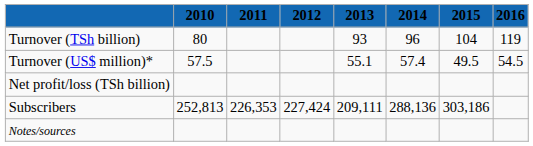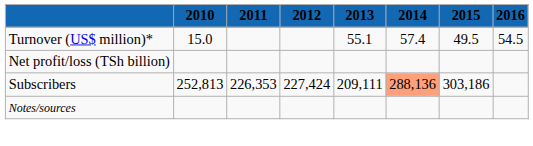 <table class="wikitable"  style="margin:1em auto">
 <tr style="text-align:center;">
 <th style="background: #1268B3;"></th>
 <th style="background: #1268B3;"><span>2010</span></th>
 <th style="background: #1268B3;"><span>2011</span></th>
 <th style="background: #1268B3;"><span>2012</span></th>
 <th style="background: #1268B3;"><span>2013</span></th>
 <th style="background: #1268B3;"><span>2014</span></th>
 <th style="background: #1268B3;"><span>2015</span></th>
 <th style="background: #1268B3;"><span>2016</span></th>
 </tr>
 <tr>
-<td>Turnover (<a href='#'>TSh</a> billion)</td>
-<td align="center">80</td>
-<td align="center"></td>
-<td align="center"></td>
-<td align="center">93</td>
-<td align="center">96</td>
-<td align="center">104</td>
-<td align="center">119</td>
-</tr>
-<tr>
 <td>Turnover (<a href='#'>US$</a> million)*</td>
-<td align="center">57.5</td>
+<td align="center">15.0</td>
 <td align="center"></td>
 <td align="center"></td>
 <td align="center">55.1</td>
 <td align="center">57.4</td>
 <td align="center">49.5</td>
 <td align="center">54.5</td>
 </tr>
 <tr>
 <td>Net profit/loss (TSh billion)</td>
 <td align="center"></td>
 <td align="center"></td>
 <td align="center"></td>
 <td align="center"></td>
 <td align="center"></td>
 <td align="center"></td>
 <td></td>
 </tr>
 <tr>
 <td>Subscribers</td>
 <td align="center">252,813</td>
 <td align="center">226,353</td>
 <td align="center">227,424</td>
 <td align="center">209,111</td>
-<td align="center">288,136</td>
+<td align="center" style="background: lightsalmon;">288,136</td>
 <td align="center">303,186</td>
 <td></td>
 </tr>
 <tr>
 <td><small><em>Notes/sources</em></small></td>
 <td align="center"></td>
 <td align="center"></td>
 <td align="center"></td>
 <td align="center"></td>
 <td align="center"></td>
 <td align="center"></td>
 <td align="center"></td>
 </tr>
 </table>
